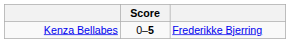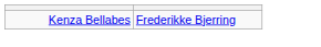 <table class="wikitable" style="text-align: center; font-size:90% ">
 <tr>
 <th align="right" width="150"></th>
-<th width="60">Score</th>
 <th align="left" width="150"></th>
 </tr>
 <tr>
 <td align=right><a href='#'>Kenza Bellabes</a> </td>
-<td align=center>0–<strong>5</strong></td>
 <td align=left> <a href='#'>Frederikke Bjerring</a></td>
 </tr>
 </table>
